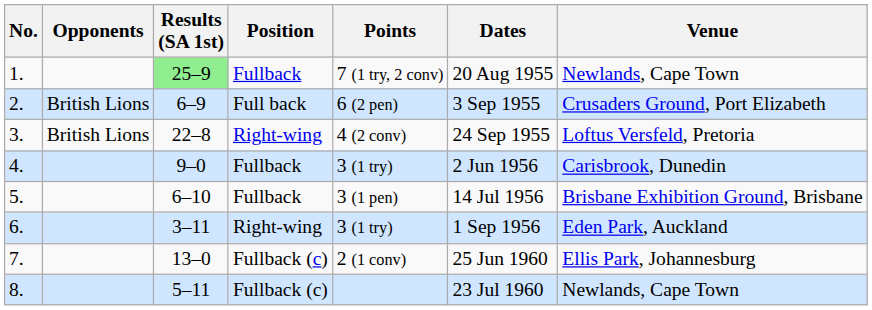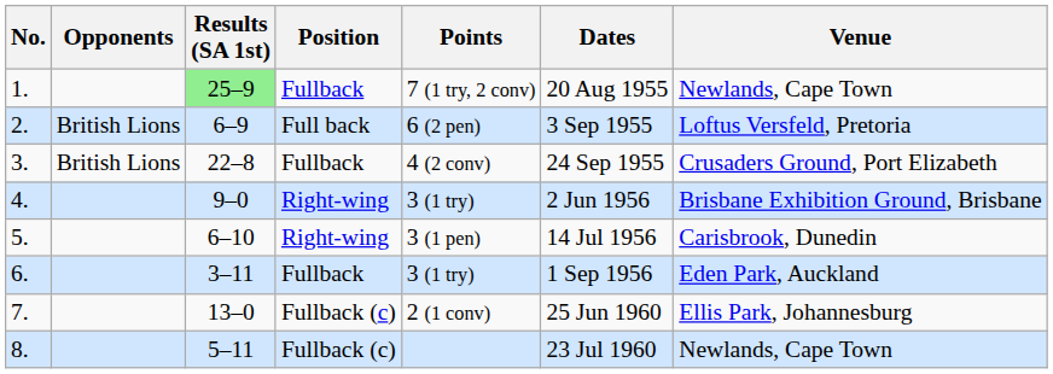 <table class="wikitable sortable">
 <tr>
 <th>No.</th>
 <th>Opponents</th>
 <th>Results<br>(SA 1st)</th>
 <th>Position</th>
 <th>Points</th>
 <th>Dates</th>
 <th>Venue</th>
 </tr>
 <tr>
 <td>1.</td>
 <td></td>
 <td align="center" style="background: lightgreen;">25–9</td>
 <td><a href='#'>Fullback</a></td>
 <td>7 <small>(1 try, 2 conv)</small></td>
 <td>20 Aug 1955</td>
 <td><a href='#'>Newlands</a>, Cape Town</td>
 </tr>
 <tr style="background: #D0E6FF;">
 <td>2.</td>
 <td> British Lions</td>
 <td align="center">6–9</td>
 <td>Full back</td>
 <td>6 <small>(2 pen)</small></td>
 <td>3 Sep 1955</td>
-<td><a href='#'>Crusaders Ground</a>, Port Elizabeth</td>
+<td><a href='#'>Loftus Versfeld</a>, Pretoria</td>
 </tr>
 <tr>
 <td>3.</td>
 <td> British Lions</td>
 <td align="center">22–8</td>
-<td><a href='#'>Right-wing</a></td>
+<td>Fullback</td>
 <td>4 <small>(2 conv)</small></td>
 <td>24 Sep 1955</td>
-<td><a href='#'>Loftus Versfeld</a>, Pretoria</td>
+<td><a href='#'>Crusaders Ground</a>, Port Elizabeth</td>
 </tr>
 <tr style="background: #D0E6FF;">
 <td>4.</td>
 <td></td>
 <td align="center">9–0</td>
-<td>Fullback</td>
+<td><a href='#'>Right-wing</a></td>
 <td>3 <small>(1 try)</small></td>
 <td>2 Jun 1956</td>
-<td><a href='#'>Carisbrook</a>, Dunedin</td>
+<td><a href='#'>Brisbane Exhibition Ground</a>, Brisbane</td>
 </tr>
 <tr>
 <td>5.</td>
 <td></td>
 <td align="center">6–10</td>
-<td>Fullback</td>
+<td><a href='#'>Right-wing</a></td>
 <td>3 <small>(1 pen)</small></td>
 <td>14 Jul 1956</td>
-<td><a href='#'>Brisbane Exhibition Ground</a>, Brisbane</td>
+<td><a href='#'>Carisbrook</a>, Dunedin</td>
 </tr>
 <tr style="background: #D0E6FF;">
 <td>6.</td>
 <td></td>
 <td align="center">3–11</td>
-<td>Right-wing</td>
+<td>Fullback</td>
 <td>3 <small>(1 try)</small></td>
 <td>1 Sep 1956</td>
 <td><a href='#'>Eden Park</a>, Auckland</td>
 </tr>
 <tr>
 <td>7.</td>
 <td></td>
 <td align="center">13–0</td>
 <td>Fullback (<a href='#'>c</a>)</td>
 <td>2 <small>(1 conv)</small></td>
 <td>25 Jun 1960</td>
 <td><a href='#'>Ellis Park</a>, Johannesburg</td>
 </tr>
 <tr style="background: #D0E6FF;">
 <td>8.</td>
 <td></td>
 <td align="center">5–11</td>
 <td>Fullback (c)</td>
 <td></td>
 <td>23 Jul 1960</td>
 <td>Newlands, Cape Town</td>
 </tr>
 </table>
